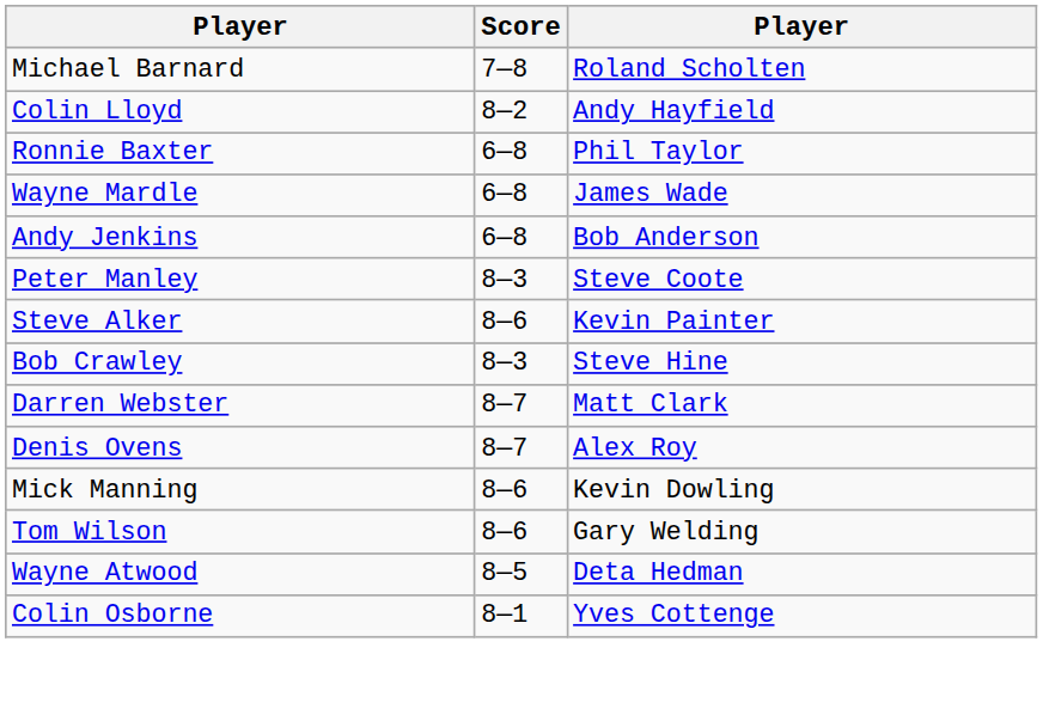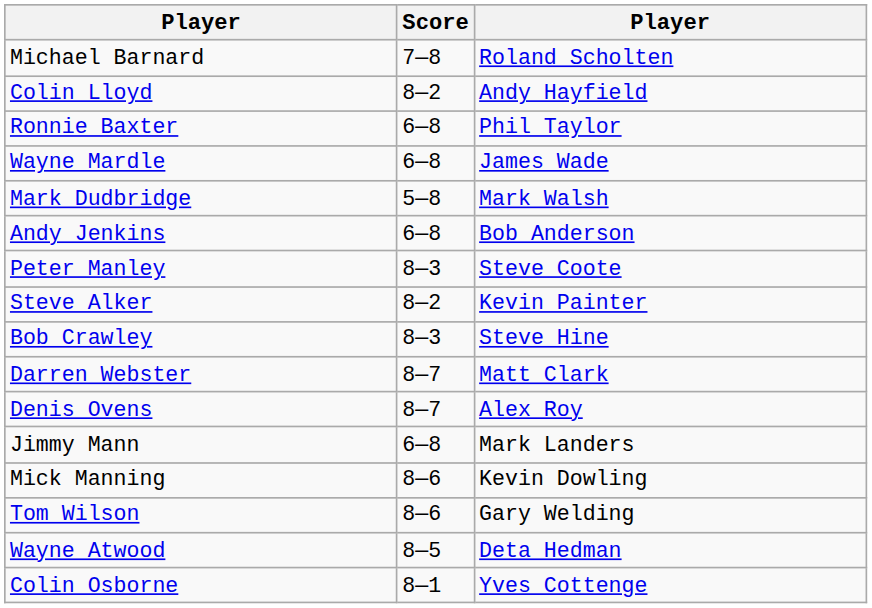 <table class="wikitable">
 <tr style="font-size:10pt;font-weight:bold">
 <th width=230px>Player</th>
 <th width=40px>Score</th>
 <th width=230px>Player</th>
 </tr>
 <tr>
 <td> Michael Barnard</td>
 <td>7—8</td>
 <td> <a href='#'>Roland Scholten</a></td>
 </tr>
 <tr>
 <td> <a href='#'>Colin Lloyd</a></td>
 <td>8—2</td>
 <td> <a href='#'>Andy Hayfield</a></td>
 </tr>
 <tr>
 <td> <a href='#'>Ronnie Baxter</a></td>
 <td>6—8</td>
 <td> <a href='#'>Phil Taylor</a></td>
 </tr>
 <tr>
 <td> <a href='#'>Wayne Mardle</a></td>
 <td>6—8</td>
 <td> <a href='#'>James Wade</a></td>
 </tr>
 <tr>
+<td> <a href='#'>Mark Dudbridge</a></td>
+<td>5—8</td>
+<td> <a href='#'>Mark Walsh</a></td>
+</tr>
+<tr>
 <td> <a href='#'>Andy Jenkins</a></td>
 <td>6—8</td>
 <td> <a href='#'>Bob Anderson</a></td>
 </tr>
 <tr>
 <td> <a href='#'>Peter Manley</a></td>
 <td>8—3</td>
 <td> <a href='#'>Steve Coote</a></td>
 </tr>
 <tr>
 <td> <a href='#'>Steve Alker</a></td>
-<td>8—6</td>
+<td>8—2</td>
 <td> <a href='#'>Kevin Painter</a></td>
 </tr>
 <tr>
 <td> <a href='#'>Bob Crawley</a></td>
 <td>8—3</td>
 <td> <a href='#'>Steve Hine</a></td>
 </tr>
 <tr>
 <td> <a href='#'>Darren Webster</a></td>
 <td>8—7</td>
 <td> <a href='#'>Matt Clark</a></td>
 </tr>
 <tr>
 <td> <a href='#'>Denis Ovens</a></td>
 <td>8—7</td>
 <td> <a href='#'>Alex Roy</a></td>
+</tr>
+<tr>
+<td> Jimmy Mann</td>
+<td>6—8</td>
+<td> Mark Landers</td>
 </tr>
 <tr>
 <td> Mick Manning</td>
 <td>8—6</td>
 <td> Kevin Dowling</td>
 </tr>
 <tr>
 <td> <a href='#'>Tom Wilson</a></td>
 <td>8—6</td>
 <td> Gary Welding</td>
 </tr>
 <tr>
 <td> <a href='#'>Wayne Atwood</a></td>
 <td>8—5</td>
 <td> <a href='#'>Deta Hedman</a></td>
 </tr>
 <tr>
 <td> <a href='#'>Colin Osborne</a></td>
 <td>8—1</td>
 <td> <a href='#'>Yves Cottenge</a></td>
 </tr>
 </table>
